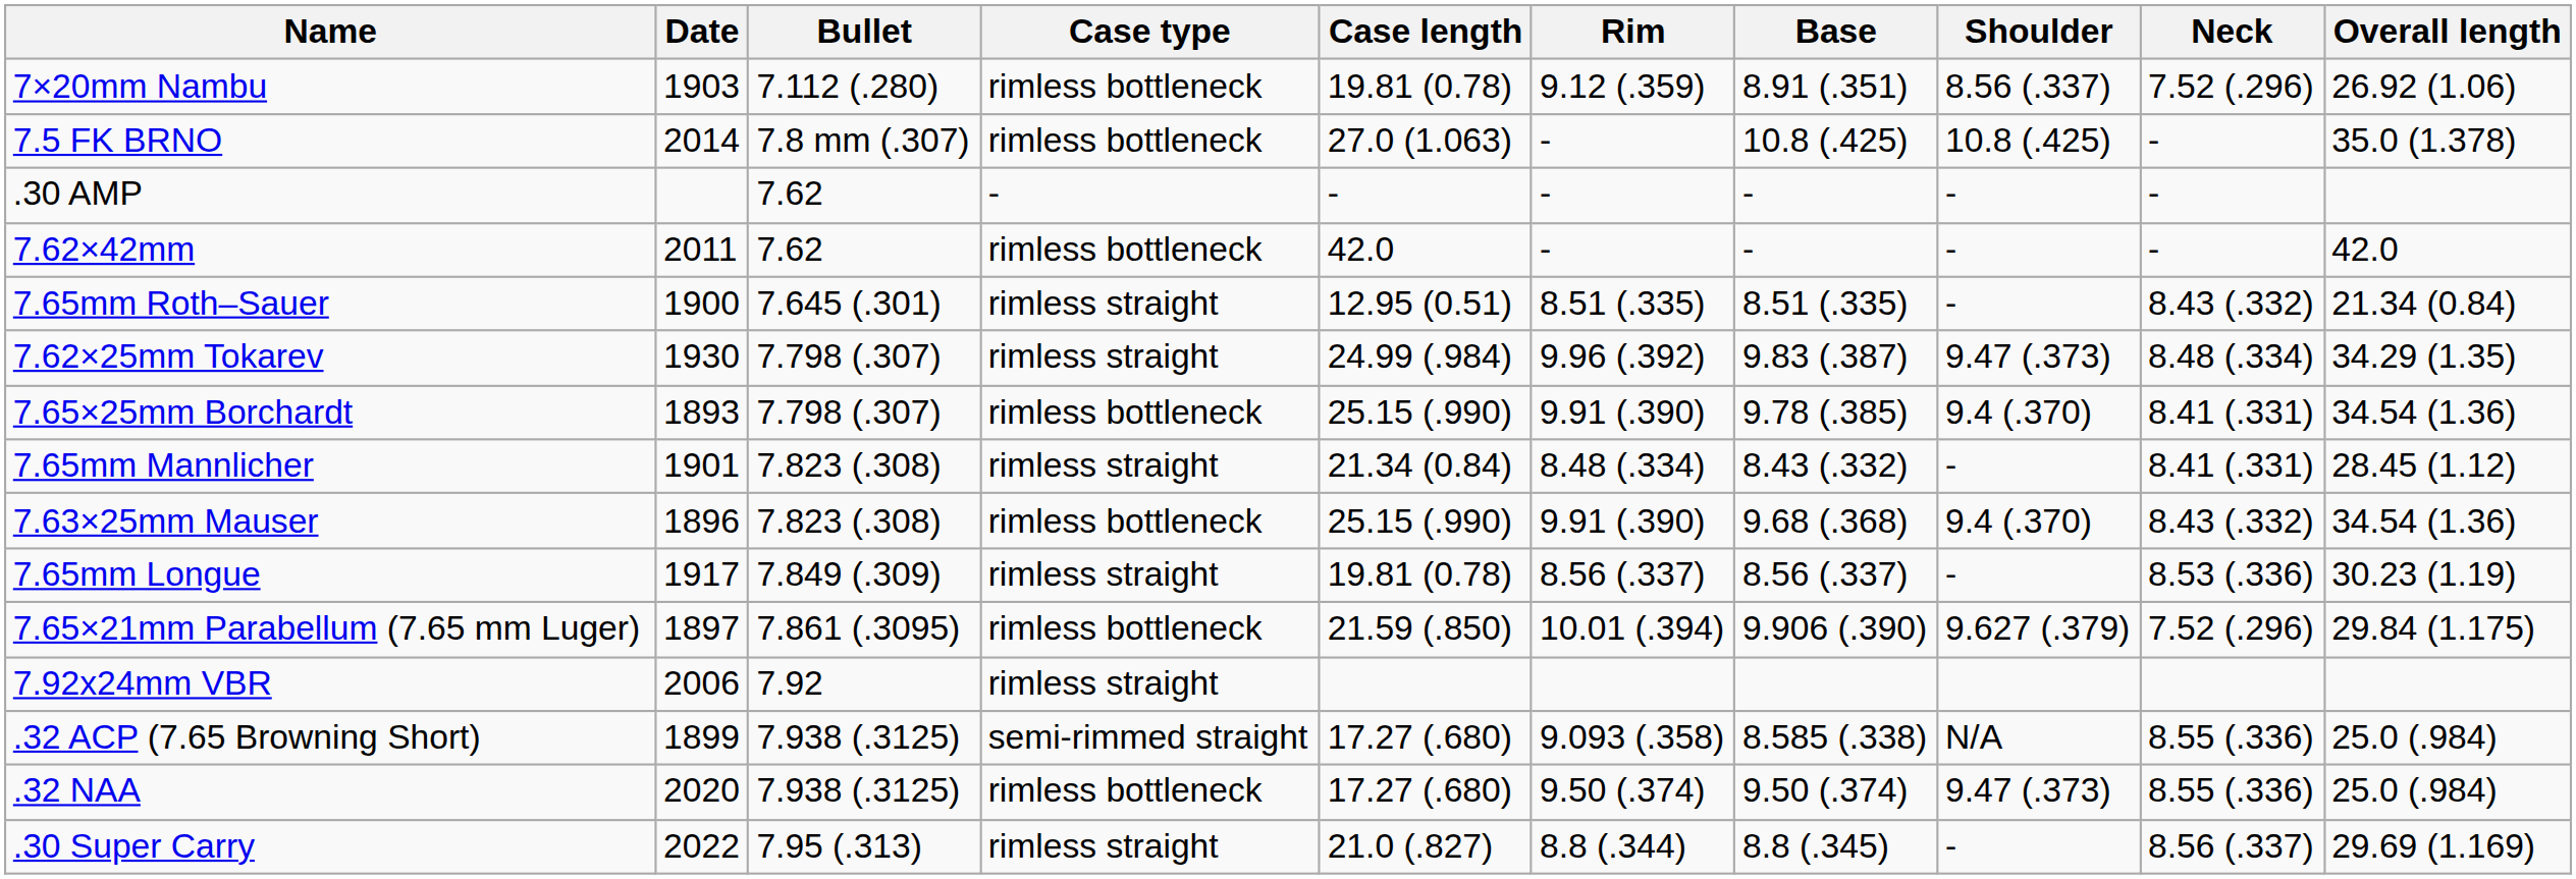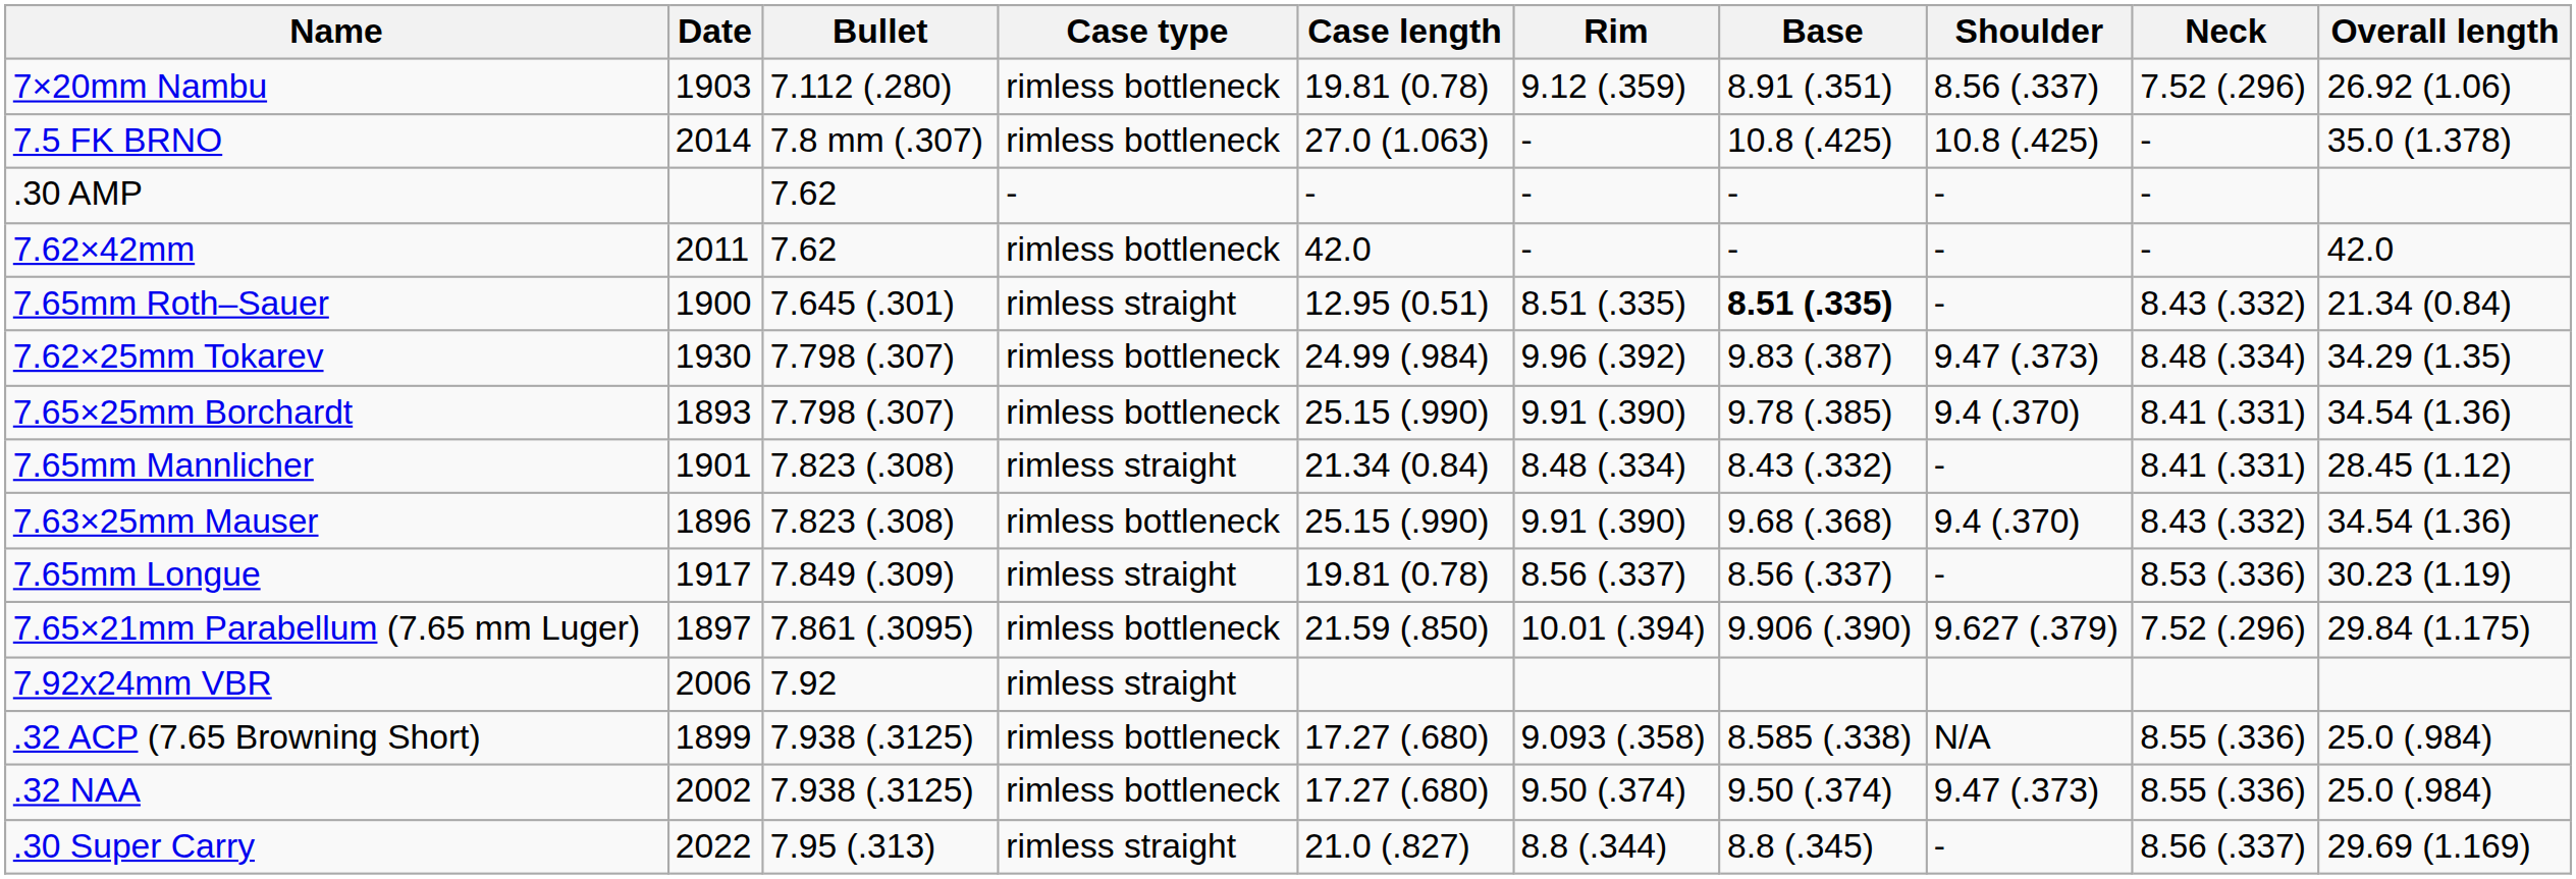 <table class="wikitable sortable" style="width:1200px;text-align:left">
 <tr>
 <th>Name</th>
 <th>Date</th>
 <th>Bullet</th>
 <th>Case type</th>
 <th>Case length</th>
 <th>Rim</th>
 <th>Base</th>
 <th>Shoulder</th>
 <th>Neck</th>
 <th>Overall length</th>
 </tr>
 <tr>
 <td><a href='#'>7×20mm Nambu</a></td>
 <td>1903</td>
 <td>7.112 (.280)</td>
 <td>rimless bottleneck</td>
 <td>19.81 (0.78)</td>
 <td>9.12 (.359)</td>
 <td>8.91 (.351)</td>
 <td>8.56 (.337)</td>
 <td>7.52 (.296)</td>
 <td>26.92 (1.06)</td>
 </tr>
 <tr>
 <td><a href='#'>7.5 FK BRNO</a></td>
 <td>2014</td>
 <td>7.8 mm (.307)</td>
 <td>rimless bottleneck</td>
 <td>27.0 (1.063)</td>
 <td>-</td>
 <td>10.8 (.425)</td>
 <td>10.8 (.425)</td>
 <td>-</td>
 <td>35.0 (1.378)</td>
 </tr>
 <tr>
 <td>.30 AMP</td>
 <td></td>
 <td>7.62</td>
 <td>-</td>
 <td>-</td>
 <td>-</td>
 <td>-</td>
 <td>-</td>
 <td>-</td>
 </tr>
 <tr>
 <td><a href='#'>7.62×42mm</a></td>
 <td>2011</td>
 <td>7.62</td>
 <td>rimless bottleneck</td>
 <td>42.0</td>
 <td>-</td>
 <td>-</td>
 <td>-</td>
 <td>-</td>
 <td>42.0</td>
 </tr>
 <tr>
 <td><a href='#'>7.65mm Roth–Sauer</a></td>
 <td>1900</td>
 <td>7.645 (.301)</td>
 <td>rimless straight</td>
 <td>12.95 (0.51)</td>
 <td>8.51 (.335)</td>
-<td>8.51 (.335)</td>
+<td><strong>8.51 (.335)</strong></td>
 <td>-</td>
 <td>8.43 (.332)</td>
 <td>21.34 (0.84)</td>
 </tr>
 <tr>
 <td><a href='#'>7.62×25mm Tokarev</a></td>
 <td>1930</td>
 <td>7.798 (.307)</td>
-<td>rimless straight</td>
+<td>rimless bottleneck</td>
 <td>24.99 (.984)</td>
 <td>9.96 (.392)</td>
 <td>9.83 (.387)</td>
 <td>9.47 (.373)</td>
 <td>8.48 (.334)</td>
 <td>34.29 (1.35)</td>
 </tr>
 <tr>
 <td><a href='#'>7.65×25mm Borchardt</a></td>
 <td>1893</td>
 <td>7.798 (.307)</td>
 <td>rimless bottleneck</td>
 <td>25.15 (.990)</td>
 <td>9.91 (.390)</td>
 <td>9.78 (.385)</td>
 <td>9.4 (.370)</td>
 <td>8.41 (.331)</td>
 <td>34.54 (1.36)</td>
 </tr>
 <tr>
 <td><a href='#'>7.65mm Mannlicher</a></td>
 <td>1901</td>
 <td>7.823 (.308)</td>
 <td>rimless straight</td>
 <td>21.34 (0.84)</td>
 <td>8.48 (.334)</td>
 <td>8.43 (.332)</td>
 <td>-</td>
 <td>8.41 (.331)</td>
 <td>28.45 (1.12)</td>
 </tr>
 <tr>
 <td><a href='#'>7.63×25mm Mauser</a></td>
 <td>1896</td>
 <td>7.823 (.308)</td>
 <td>rimless bottleneck</td>
 <td>25.15 (.990)</td>
 <td>9.91 (.390)</td>
 <td>9.68 (.368)</td>
 <td>9.4 (.370)</td>
 <td>8.43 (.332)</td>
 <td>34.54 (1.36)</td>
 </tr>
 <tr>
 <td><a href='#'>7.65mm Longue</a></td>
 <td>1917</td>
 <td>7.849 (.309)</td>
 <td>rimless straight</td>
 <td>19.81 (0.78)</td>
 <td>8.56 (.337)</td>
 <td>8.56 (.337)</td>
 <td>-</td>
 <td>8.53 (.336)</td>
 <td>30.23 (1.19)</td>
 </tr>
 <tr>
 <td><a href='#'>7.65×21mm Parabellum</a> (7.65 mm Luger)</td>
 <td>1897</td>
 <td>7.861 (.3095)</td>
 <td>rimless bottleneck</td>
 <td>21.59 (.850)</td>
 <td>10.01 (.394)</td>
 <td>9.906 (.390)</td>
 <td>9.627 (.379)</td>
 <td>7.52 (.296)</td>
 <td>29.84 (1.175)</td>
 </tr>
 <tr>
 <td><a href='#'>7.92x24mm VBR</a></td>
 <td>2006</td>
 <td>7.92</td>
 <td>rimless straight</td>
 <td></td>
 <td></td>
 <td></td>
 <td></td>
 <td></td>
 <td></td>
 </tr>
 <tr>
 <td><a href='#'>.32 ACP</a> (7.65 Browning Short)</td>
 <td>1899</td>
 <td>7.938 (.3125)</td>
-<td>semi-rimmed straight</td>
+<td>rimless bottleneck</td>
 <td>17.27 (.680)</td>
 <td>9.093 (.358)</td>
 <td>8.585 (.338)</td>
 <td>N/A</td>
 <td>8.55 (.336)</td>
 <td>25.0 (.984)</td>
 </tr>
 <tr>
 <td><a href='#'>.32 NAA</a></td>
-<td>2020</td>
+<td>2002</td>
 <td>7.938 (.3125)</td>
 <td>rimless bottleneck</td>
 <td>17.27 (.680)</td>
 <td>9.50 (.374)</td>
 <td>9.50 (.374)</td>
 <td>9.47 (.373)</td>
 <td>8.55 (.336)</td>
 <td>25.0 (.984)</td>
 </tr>
 <tr>
 <td><a href='#'>.30 Super Carry</a></td>
 <td>2022</td>
 <td>7.95 (.313)</td>
 <td>rimless straight</td>
 <td>21.0 (.827)</td>
 <td>8.8 (.344)</td>
 <td>8.8 (.345)</td>
 <td>-</td>
 <td>8.56 (.337)</td>
 <td>29.69 (1.169)<br></td>
 </tr>
 </table>
